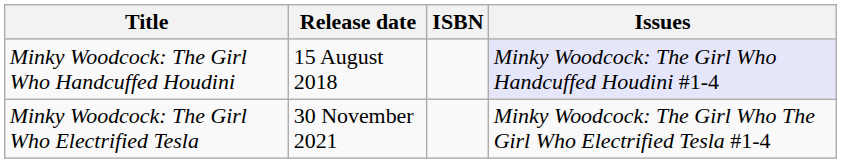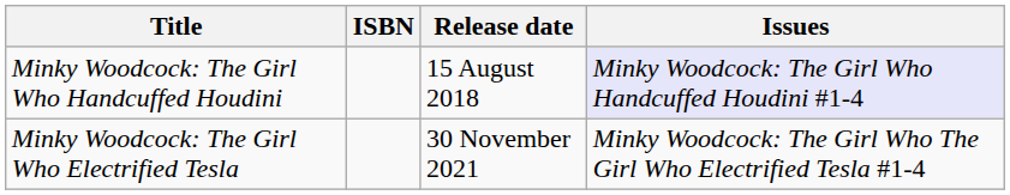 <table class="wikitable">
 <tr>
 <th>Title</th>
+<th>ISBN</th>
 <th>Release date</th>
-<th>ISBN</th>
 <th>Issues</th>
 </tr>
 <tr>
 <td><em>Minky Woodcock: The Girl Who Handcuffed Houdini</em></td>
+<td></td>
 <td>15 August 2018</td>
-<td></td>
 <td style="background: lavender;"><em>Minky Woodcock: The Girl Who Handcuffed Houdini</em> #1-4</td>
 </tr>
 <tr>
 <td><em>Minky Woodcock: The Girl Who Electrified Tesla</em></td>
+<td></td>
 <td>30 November 2021</td>
-<td></td>
 <td><em>Minky Woodcock: The Girl Who The Girl Who Electrified Tesla</em> #1-4</td>
 </tr>
 </table>
